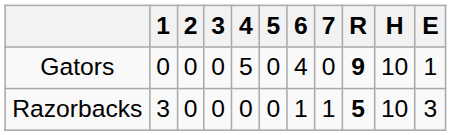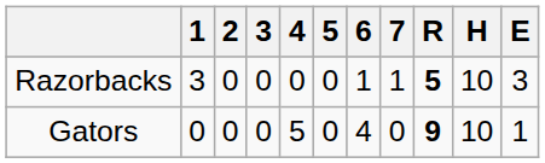 <table align = right border="2" cellpadding="4" cellspacing="0" style="margin: 1em 1em 1em 1em; background: #F9F9F9; border: 1px #aaa solid; border-collapse: collapse;">
 <tr align=center style="background: #F2F2F2;">
 <th></th>
 <th>1</th>
 <th>2</th>
 <th>3</th>
 <th>4</th>
 <th>5</th>
 <th>6</th>
 <th>7</th>
 <th>R</th>
 <th>H</th>
 <th>E</th>
 </tr>
 <tr align=center>
+<td>Razorbacks</td>
+<td>3</td>
+<td>0</td>
+<td>0</td>
+<td>0</td>
+<td>0</td>
+<td>1</td>
+<td>1</td>
+<td><strong>5</strong></td>
+<td>10</td>
+<td>3</td>
+</tr>
+<tr align=center>
 <td>Gators</td>
 <td>0</td>
 <td>0</td>
 <td>0</td>
 <td>5</td>
 <td>0</td>
 <td>4</td>
 <td>0</td>
 <td><strong>9</strong></td>
 <td>10</td>
 <td>1</td>
 </tr>
-<tr align=center>
-<td>Razorbacks</td>
-<td>3</td>
-<td>0</td>
-<td>0</td>
-<td>0</td>
-<td>0</td>
-<td>1</td>
-<td>1</td>
-<td><strong>5</strong></td>
-<td>10</td>
-<td>3</td>
-</tr>
 </table>
